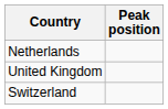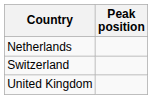 <table class="wikitable">
 <tr>
 <th>Country</th>
 <th>Peak<br>position</th>
 </tr>
 <tr>
 <td>Netherlands</td>
 <td></td>
 </tr>
 <tr>
+<td>Switzerland</td>
+<td></td>
+</tr>
+<tr>
 <td>United Kingdom</td>
 <td></td>
 </tr>
-<tr>
-<td>Switzerland</td>
-<td></td>
-</tr>
 </table>
